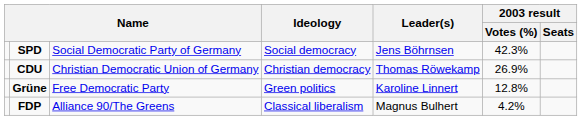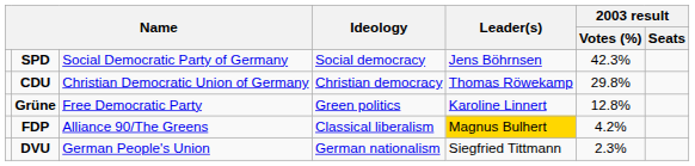 <table class="wikitable">
 <tr>
 <th rowspan=2 colspan=3>Name</th>
 <th rowspan=2>Ideology</th>
 <th rowspan=2>Leader(s)</th>
 <th colspan=2>2003 result</th>
 </tr>
 <tr>
 <th>Votes (%)</th>
 <th>Seats</th>
 </tr>
 <tr>
 <td bgcolor=></td>
 <td align=center><strong>SPD</strong></td>
 <td><a href='#'>Social Democratic Party of Germany</a><br></td>
 <td><a href='#'>Social democracy</a></td>
 <td><a href='#'>Jens Böhrnsen</a></td>
 <td align=center>42.3%</td>
 <td></td>
 </tr>
 <tr>
 <td bgcolor=></td>
 <td align=center><strong>CDU</strong></td>
 <td><a href='#'>Christian Democratic Union of Germany</a><br></td>
 <td><a href='#'>Christian democracy</a></td>
 <td><a href='#'>Thomas Röwekamp</a></td>
-<td align=center>26.9%</td>
+<td align=center>29.8%</td>
 <td></td>
 </tr>
 <tr>
 <td bgcolor=></td>
 <td align=center><strong>Grüne</strong></td>
 <td><a href='#'>Free Democratic Party</a><br></td>
 <td><a href='#'>Green politics</a></td>
 <td><a href='#'>Karoline Linnert</a></td>
 <td align=center>12.8%</td>
 <td></td>
 </tr>
 <tr>
 <td bgcolor=></td>
 <td align=center><strong>FDP</strong></td>
 <td><a href='#'>Alliance 90/The Greens</a><br></td>
 <td><a href='#'>Classical liberalism</a></td>
-<td>Magnus Bulhert</td>
+<td style="background: gold;">Magnus Bulhert</td>
 <td align=center>4.2%</td>
 <td></td>
 </tr>
+<tr>
+<td bgcolor=></td>
+<td align=center><strong>DVU</strong></td>
+<td><a href='#'>German People's Union</a><br></td>
+<td><a href='#'>German nationalism</a></td>
+<td>Siegfried Tittmann</td>
+<td align=center>2.3%</td>
+<td></td>
+</tr>
 </table>
